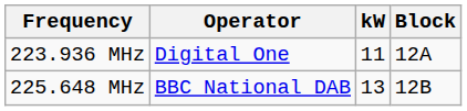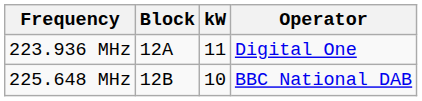 <table class="wikitable sortable">
 <tr>
 <th>Frequency</th>
+<th>Block</th>
+<th>kW</th>
 <th>Operator</th>
-<th>kW</th>
-<th>Block</th>
 </tr>
 <tr>
 <td>223.936 MHz</td>
+<td>12A</td>
+<td>11</td>
 <td><a href='#'>Digital One</a></td>
-<td>11</td>
-<td>12A</td>
 </tr>
 <tr>
 <td>225.648 MHz</td>
+<td>12B</td>
+<td>10</td>
 <td><a href='#'>BBC National DAB</a></td>
-<td>13</td>
-<td>12B</td>
 </tr>
 </table>
